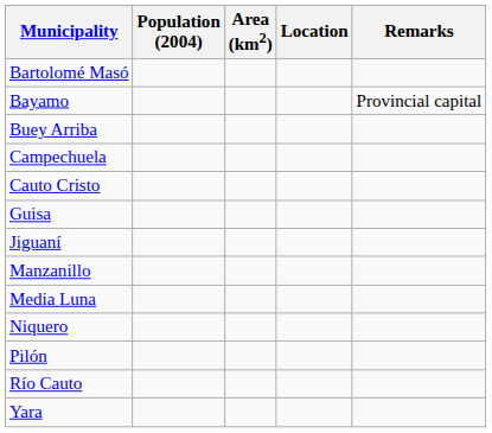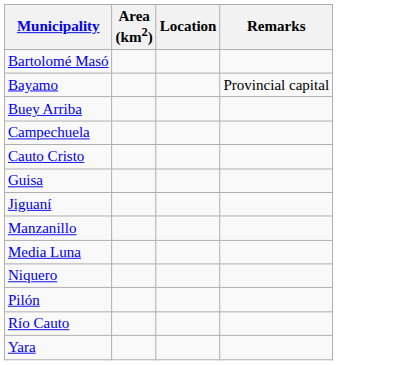 <table class="wikitable sortable">
 <tr>
 <th><a href='#'>Municipality</a></th>
-<th>Population<br>(2004)</th>
 <th>Area<br>(km<sup>2</sup>)</th>
 <th>Location</th>
 <th>Remarks</th>
 </tr>
 <tr>
 <td><a href='#'>Bartolomé Masó</a></td>
 <td></td>
-<td></td>
 <td><small></small></td>
 <td></td>
 </tr>
 <tr>
 <td><a href='#'>Bayamo</a></td>
-<td></td>
 <td></td>
 <td><small></small></td>
 <td>Provincial capital</td>
 </tr>
 <tr>
 <td><a href='#'>Buey Arriba</a></td>
 <td></td>
-<td></td>
 <td><small></small></td>
 <td></td>
 </tr>
 <tr>
 <td><a href='#'>Campechuela</a></td>
-<td></td>
 <td></td>
 <td><small></small></td>
 <td></td>
 </tr>
 <tr>
 <td><a href='#'>Cauto Cristo</a></td>
 <td></td>
-<td></td>
 <td><small></small></td>
 <td></td>
 </tr>
 <tr>
 <td><a href='#'>Guisa</a></td>
-<td></td>
 <td></td>
 <td><small></small></td>
 <td></td>
 </tr>
 <tr>
 <td><a href='#'>Jiguaní</a></td>
 <td></td>
-<td></td>
 <td><small></small></td>
 <td></td>
 </tr>
 <tr>
 <td><a href='#'>Manzanillo</a></td>
-<td></td>
 <td></td>
 <td><small></small></td>
 <td></td>
 </tr>
 <tr>
 <td><a href='#'>Media Luna</a></td>
 <td></td>
-<td></td>
 <td><small></small></td>
 <td></td>
 </tr>
 <tr>
 <td><a href='#'>Niquero</a></td>
-<td></td>
 <td></td>
 <td><small></small></td>
 <td></td>
 </tr>
 <tr>
 <td><a href='#'>Pilón</a></td>
 <td></td>
-<td></td>
 <td><small></small></td>
 <td></td>
 </tr>
 <tr>
 <td><a href='#'>Río Cauto</a></td>
-<td></td>
 <td></td>
 <td><small></small></td>
 <td></td>
 </tr>
 <tr>
 <td><a href='#'>Yara</a></td>
 <td></td>
-<td></td>
 <td><small></small></td>
 <td></td>
 </tr>
 </table>
